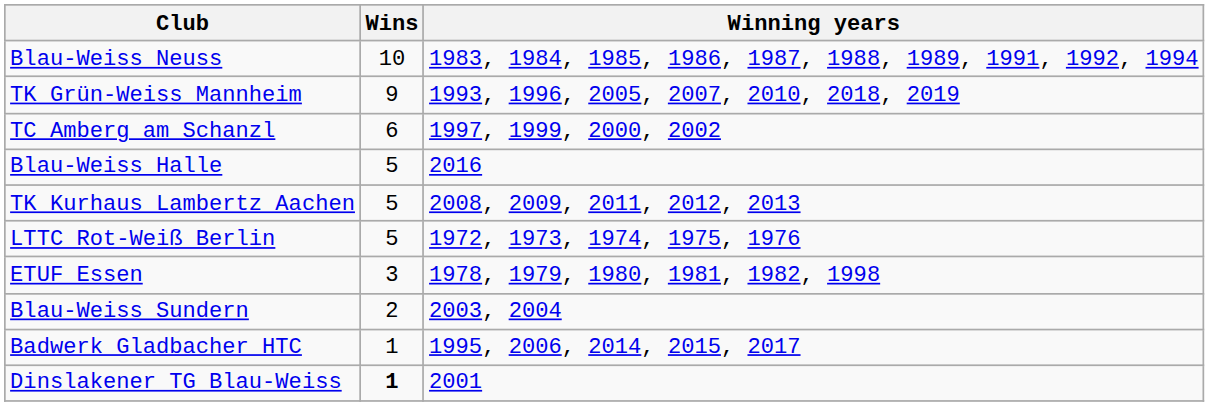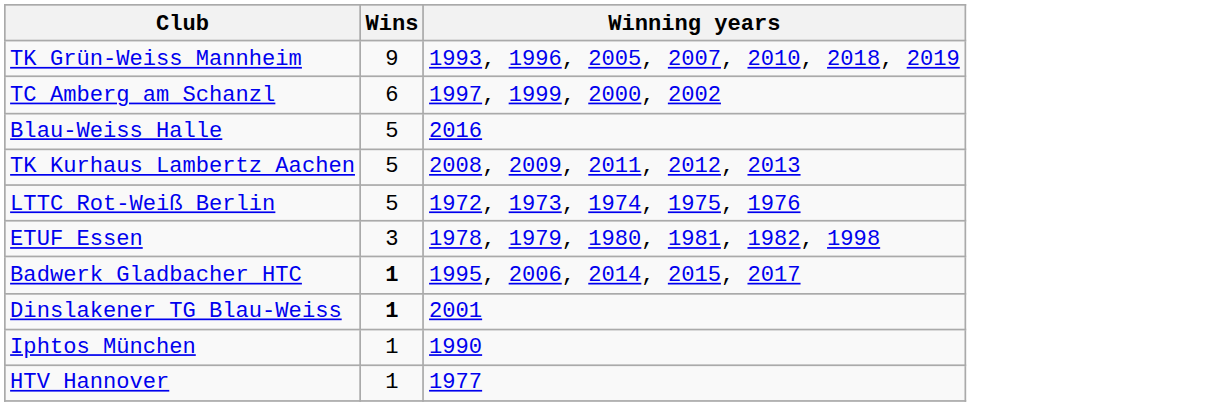 <table class="wikitable">
 <tr>
 <th>Club</th>
 <th>Wins</th>
 <th>Winning years</th>
-</tr>
-<tr>
-<td><a href='#'>Blau-Weiss Neuss</a></td>
-<td align="center">10</td>
-<td><a href='#'>1983</a>, <a href='#'>1984</a>, <a href='#'>1985</a>, <a href='#'>1986</a>, <a href='#'>1987</a>, <a href='#'>1988</a>, <a href='#'>1989</a>, <a href='#'>1991</a>, <a href='#'>1992</a>, <a href='#'>1994</a></td>
 </tr>
 <tr>
 <td><a href='#'>TK Grün-Weiss Mannheim</a></td>
 <td align="center">9</td>
 <td><a href='#'>1993</a>, <a href='#'>1996</a>, <a href='#'>2005</a>, <a href='#'>2007</a>, <a href='#'>2010</a>, <a href='#'>2018</a>, <a href='#'>2019</a></td>
 </tr>
 <tr>
 <td><a href='#'>TC Amberg am Schanzl</a></td>
 <td align="center">6</td>
 <td><a href='#'>1997</a>, <a href='#'>1999</a>, <a href='#'>2000</a>, <a href='#'>2002</a></td>
 </tr>
 <tr>
 <td><a href='#'>Blau-Weiss Halle</a></td>
 <td align="center">5</td>
 <td><a href='#'>2016</a></td>
 </tr>
 <tr>
 <td><a href='#'>TK Kurhaus Lambertz Aachen</a></td>
 <td align="center">5</td>
 <td><a href='#'>2008</a>, <a href='#'>2009</a>, <a href='#'>2011</a>, <a href='#'>2012</a>, <a href='#'>2013</a></td>
 </tr>
 <tr>
 <td><a href='#'>LTTC Rot-Weiß Berlin</a></td>
 <td align="center">5</td>
 <td><a href='#'>1972</a>, <a href='#'>1973</a>, <a href='#'>1974</a>, <a href='#'>1975</a>, <a href='#'>1976</a></td>
 </tr>
 <tr>
 <td><a href='#'>ETUF Essen</a></td>
 <td align="center">3</td>
 <td><a href='#'>1978</a>, <a href='#'>1979</a>, <a href='#'>1980</a>, <a href='#'>1981</a>, <a href='#'>1982</a>, <a href='#'>1998</a></td>
 </tr>
 <tr>
-<td><a href='#'>Blau-Weiss Sundern</a></td>
-<td align="center">2</td>
-<td><a href='#'>2003</a>, <a href='#'>2004</a></td>
-</tr>
-<tr>
 <td><a href='#'>Badwerk Gladbacher HTC</a></td>
-<td align="center">1</td>
+<td align="center"><strong>1</strong></td>
 <td><a href='#'>1995</a>, <a href='#'>2006</a>, <a href='#'>2014</a>, <a href='#'>2015</a>, <a href='#'>2017</a></td>
 </tr>
 <tr>
 <td><a href='#'>Dinslakener TG Blau-Weiss</a></td>
 <td align="center"><strong>1</strong></td>
 <td><a href='#'>2001</a></td>
 </tr>
+<tr>
+<td><a href='#'>Iphtos München</a></td>
+<td align="center">1</td>
+<td><a href='#'>1990</a></td>
+</tr>
+<tr>
+<td><a href='#'>HTV Hannover</a></td>
+<td align="center">1</td>
+<td><a href='#'>1977</a></td>
+</tr>
 </table>
